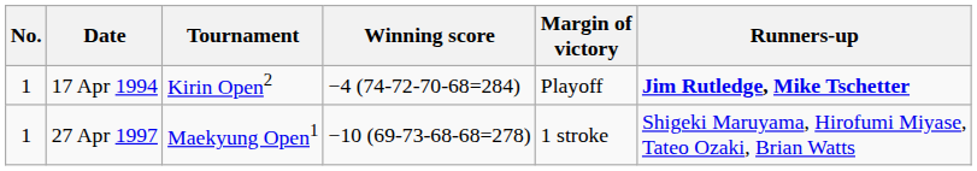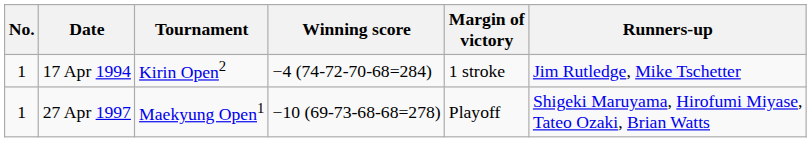 <table class="wikitable" style="font-size:95%;">
 <tr>
 <th>No.</th>
 <th>Date</th>
 <th>Tournament</th>
 <th>Winning score</th>
 <th>Margin of<br>victory</th>
 <th>Runners-up</th>
 </tr>
 <tr>
 <td align=center>1</td>
 <td align=right>17 Apr <a href='#'>1994</a></td>
 <td><a href='#'>Kirin Open</a><sup>2</sup></td>
 <td>−4 (74-72-70-68=284)</td>
-<td>Playoff</td>
-<td><strong> <a href='#'>Jim Rutledge</a>,  <a href='#'>Mike Tschetter</a></strong></td>
+<td>1 stroke</td>
+<td> <a href='#'>Jim Rutledge</a>,  <a href='#'>Mike Tschetter</a></td>
 </tr>
 <tr>
 <td align=center>1</td>
 <td align=right>27 Apr <a href='#'>1997</a></td>
 <td><a href='#'>Maekyung Open</a><sup>1</sup></td>
 <td>−10 (69-73-68-68=278)</td>
-<td>1 stroke</td>
+<td>Playoff</td>
 <td> <a href='#'>Shigeki Maruyama</a>,  <a href='#'>Hirofumi Miyase</a>,<br> <a href='#'>Tateo Ozaki</a>,  <a href='#'>Brian Watts</a></td>
 </tr>
 </table>
